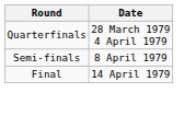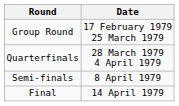 <table class="wikitable" style="text-align: center">
 <tr>
 <th>Round</th>
 <th>Date</th>
+</tr>
+<tr>
+<td>Group Round</td>
+<td>17 February 1979<br>25 March 1979</td>
 </tr>
 <tr>
 <td>Quarterfinals</td>
 <td>28 March 1979<br>4 April 1979</td>
 </tr>
 <tr>
 <td>Semi-finals</td>
 <td>8 April 1979</td>
 </tr>
 <tr>
 <td>Final</td>
 <td>14 April 1979</td>
 </tr>
 </table>
